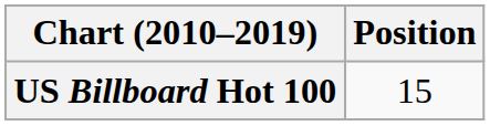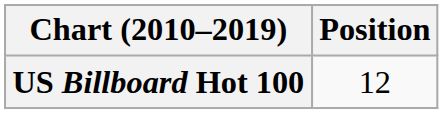 <table class="wikitable plainrowheaders" style="text-align:center">
 <tr>
 <th scope="col">Chart (2010–2019)</th>
 <th scope="col">Position</th>
 </tr>
 <tr>
 <th scope="row">US <em>Billboard</em> Hot 100</th>
-<td>15</td>
+<td>12</td>
 </tr>
 </table>
